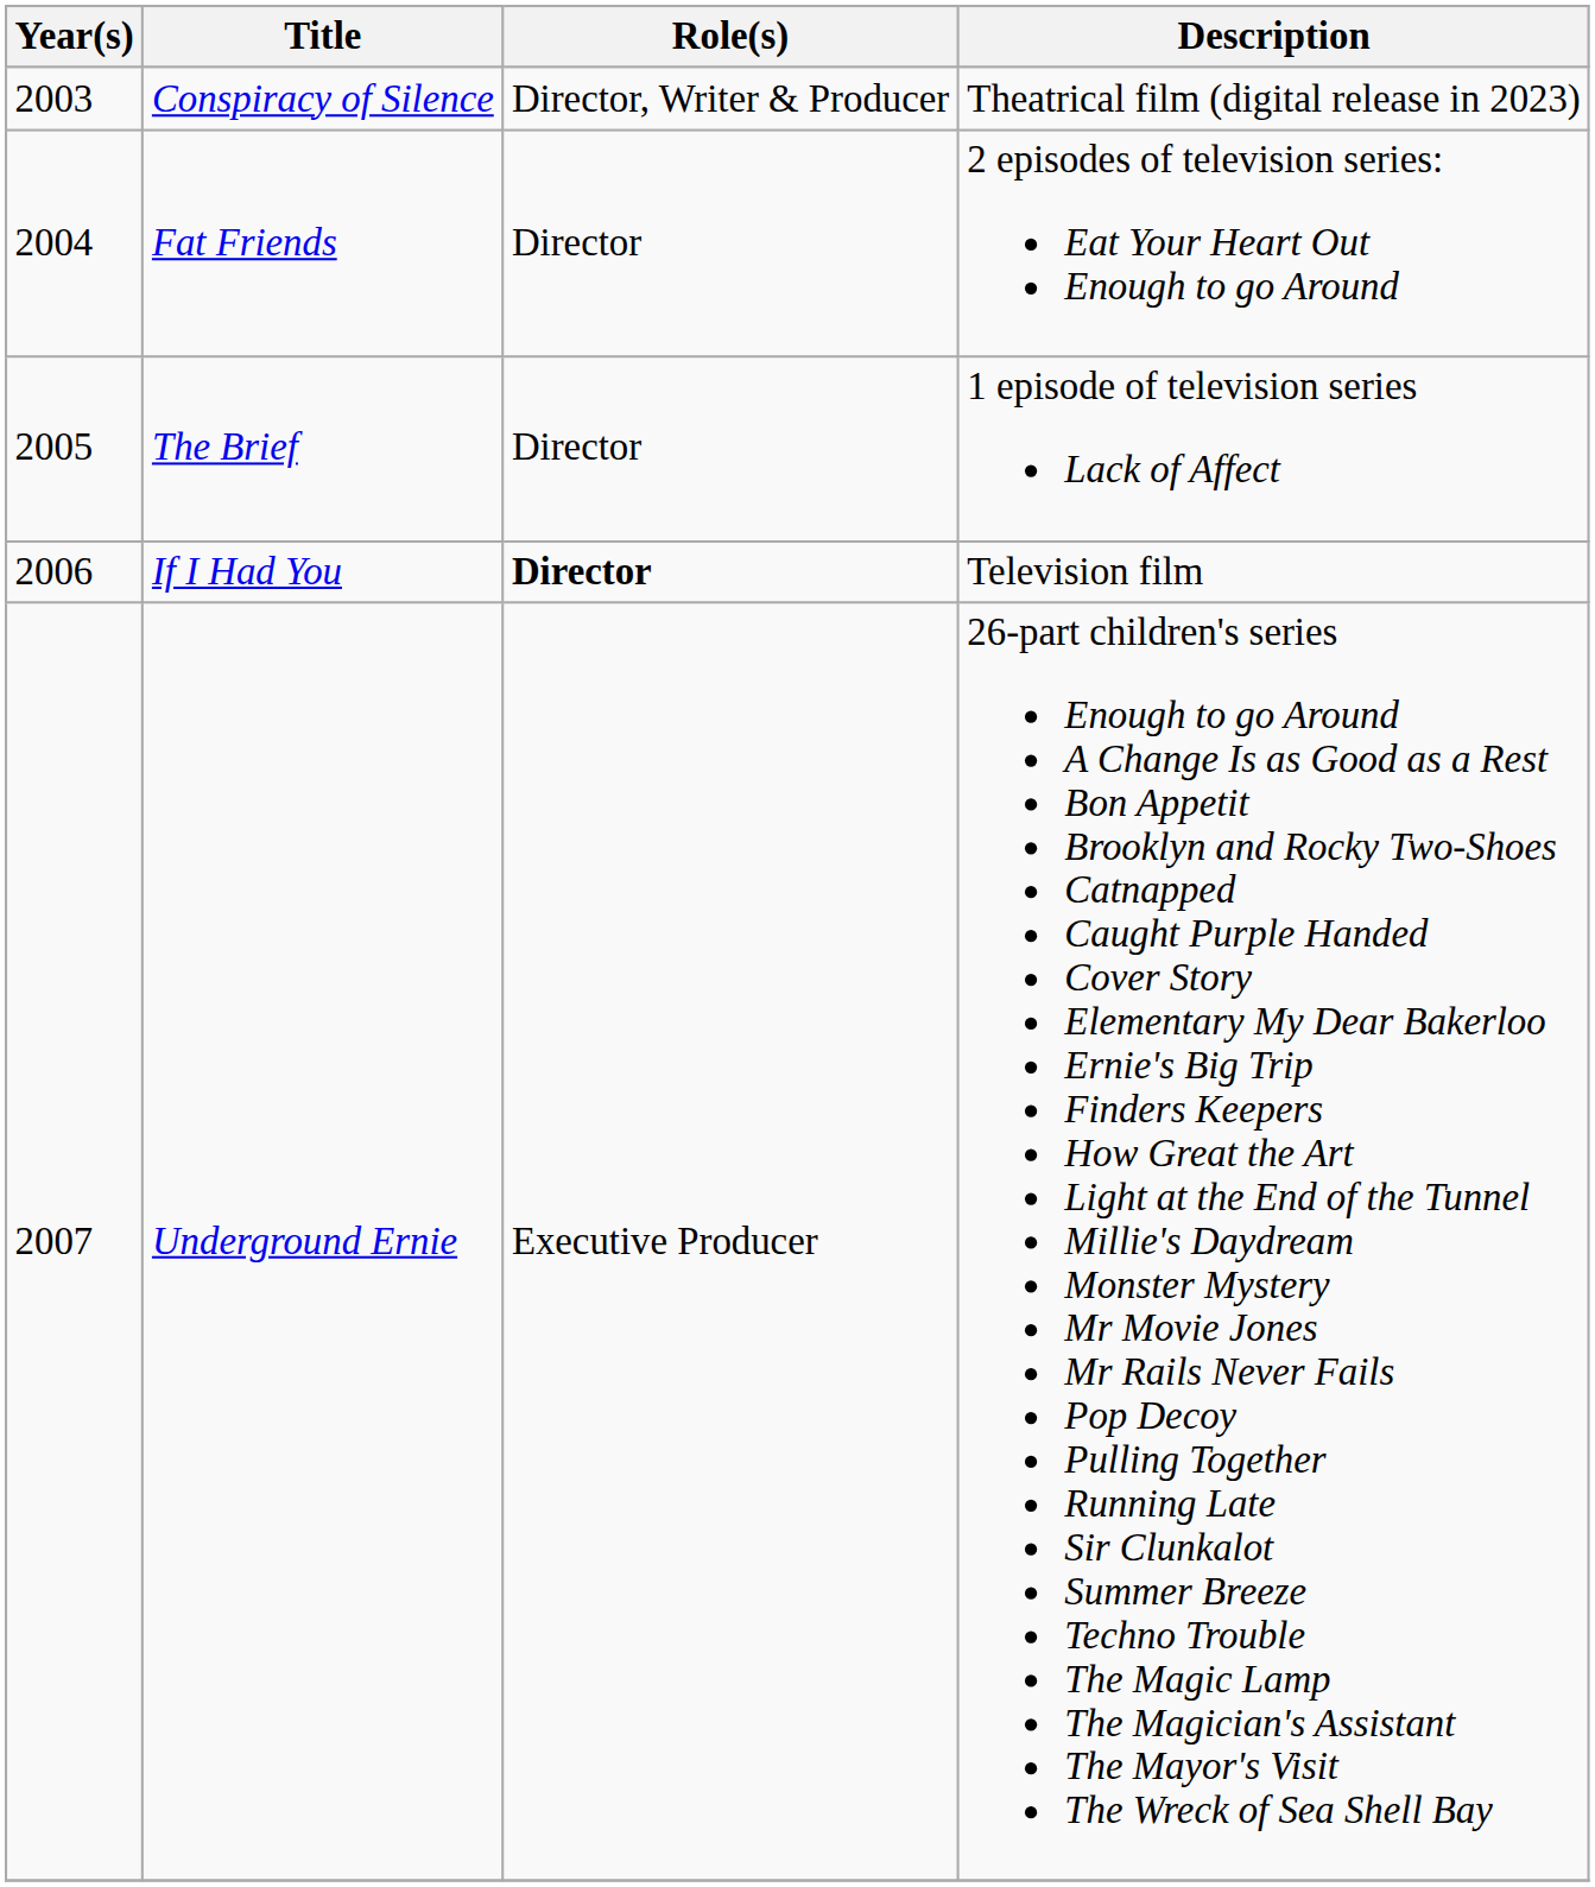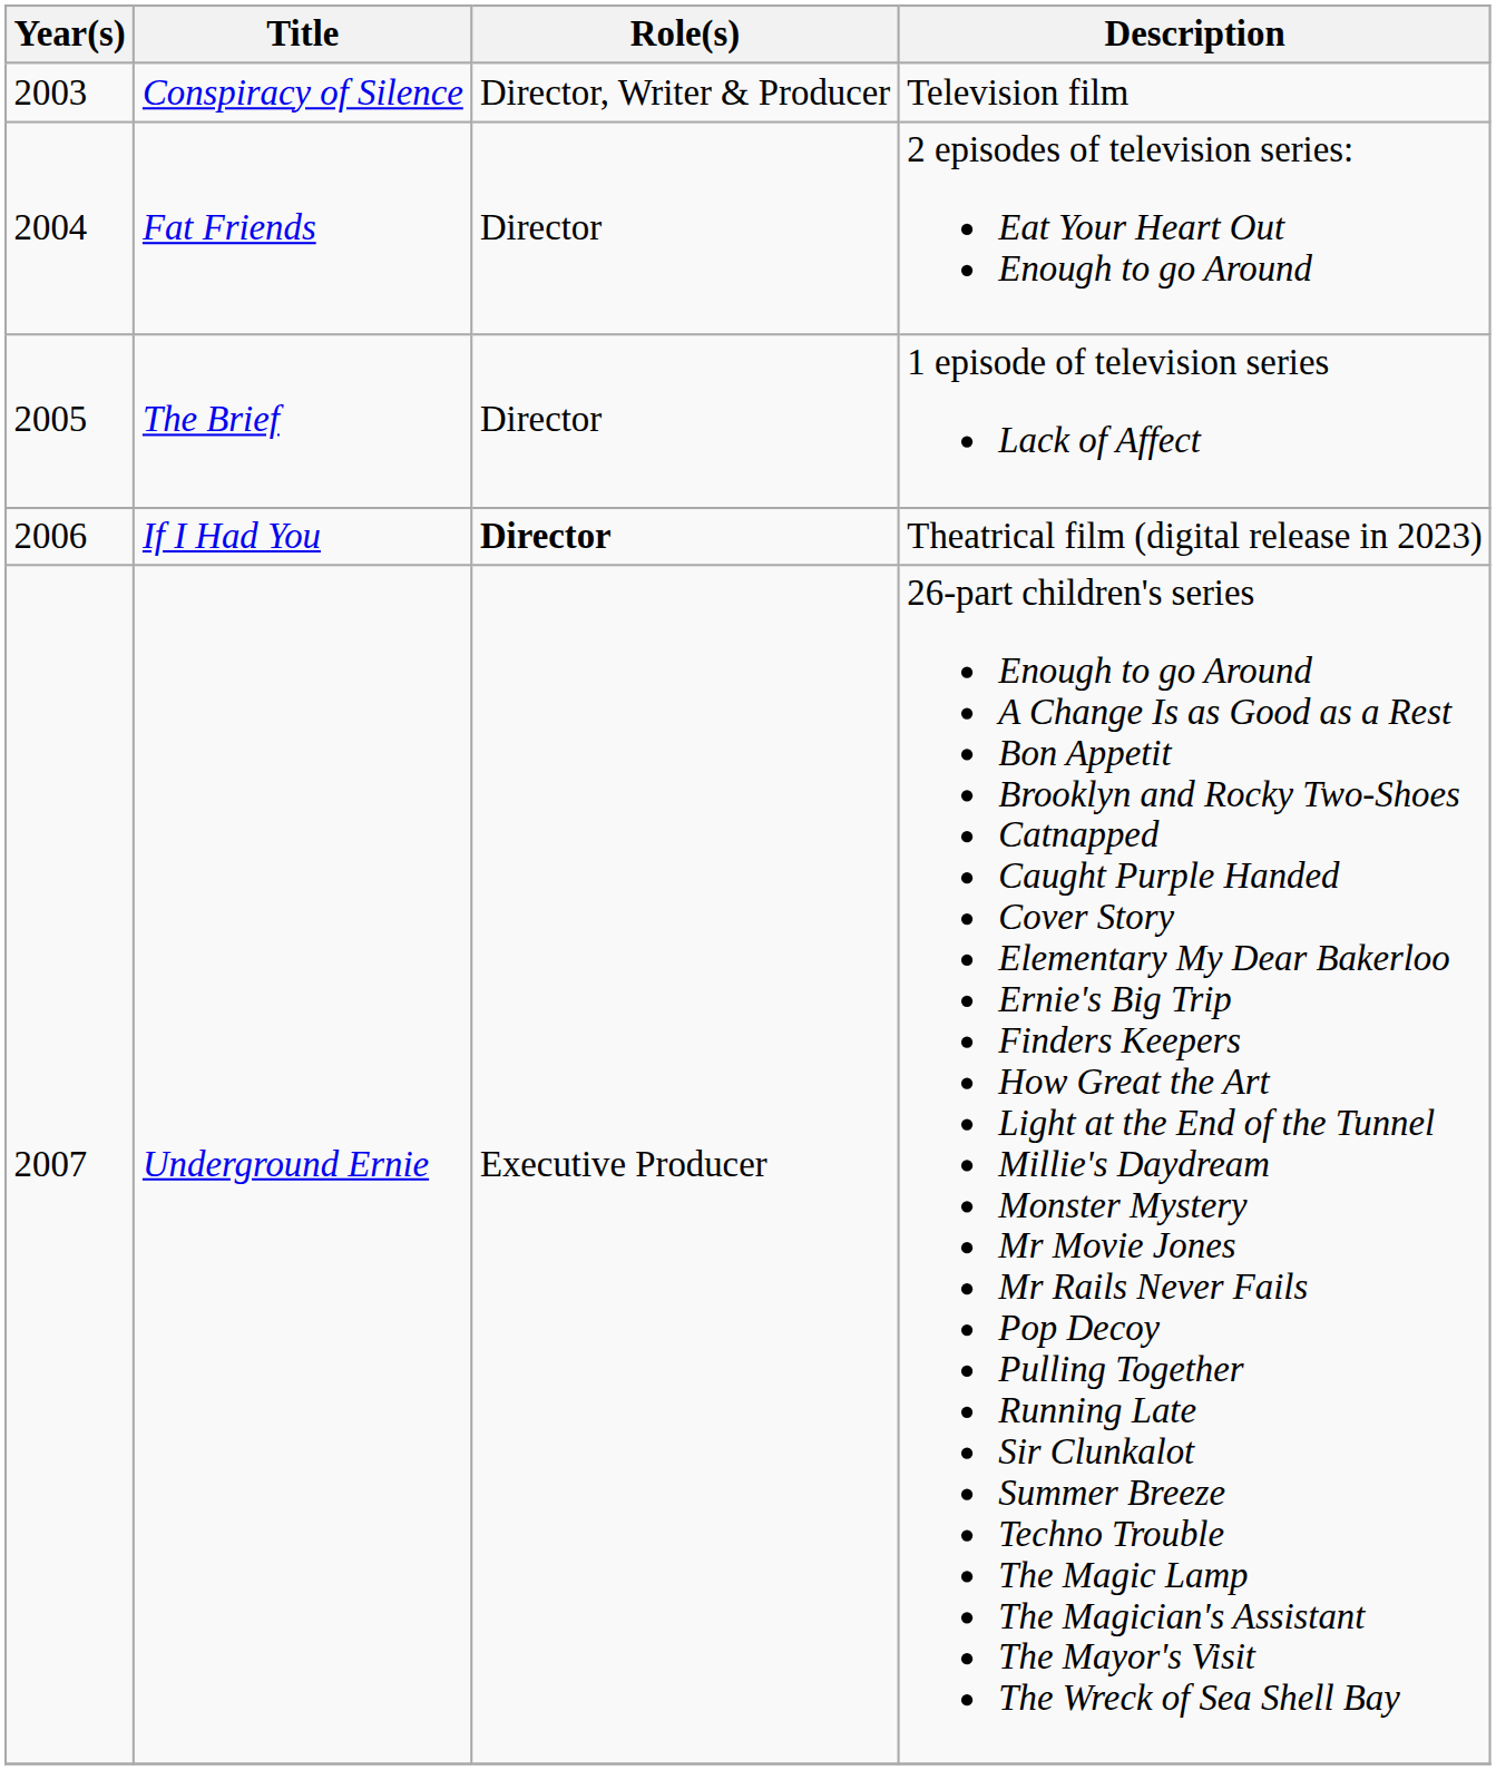 <table class="wikitable">
 <tr style="background:#b0c4de; text-align:center;">
 <th>Year(s)</th>
 <th>Title</th>
 <th>Role(s)</th>
 <th>Description</th>
 </tr>
 <tr>
 <td>2003</td>
 <td><em><a href='#'>Conspiracy of Silence</a></em></td>
 <td>Director, Writer & Producer</td>
-<td>Theatrical film (digital release in 2023)</td>
+<td>Television film</td>
 </tr>
 <tr>
 <td>2004</td>
 <td><em><a href='#'>Fat Friends</a></em></td>
 <td>Director</td>
 <td>2 episodes of television series:<br><ul><li><em>Eat Your Heart Out</em></li><li><em>Enough to go Around</em></li></ul></td>
 </tr>
 <tr>
 <td>2005</td>
 <td><em><a href='#'>The Brief</a></em></td>
 <td>Director</td>
 <td>1 episode of television series<br><ul><li><em>Lack of Affect</em></li></ul></td>
 </tr>
 <tr>
 <td>2006</td>
 <td><em><a href='#'>If I Had You</a></em></td>
 <td><strong>Director</strong></td>
-<td>Television film</td>
+<td>Theatrical film (digital release in 2023)</td>
 </tr>
 <tr>
 <td>2007</td>
 <td><em><a href='#'>Underground Ernie</a></em></td>
 <td>Executive Producer</td>
 <td>26-part children's series<br><ul><li><em>Enough to go Around</em></li><li><em>A Change Is as Good as a Rest</em></li><li><em>Bon Appetit</em></li><li><em>Brooklyn and Rocky Two-Shoes</em></li><li><em>Catnapped</em></li><li><em>Caught Purple Handed</em></li><li><em>Cover Story</em></li><li><em>Elementary My Dear Bakerloo</em></li><li><em>Ernie's Big Trip</em></li><li><em>Finders Keepers</em></li><li><em>How Great the Art</em></li><li><em>Light at the End of the Tunnel</em></li><li><em>Millie's Daydream</em></li><li><em>Monster Mystery</em></li><li><em>Mr Movie Jones</em></li><li><em>Mr Rails Never Fails</em></li><li><em>Pop Decoy</em></li><li><em>Pulling Together</em></li><li><em>Running Late</em></li><li><em>Sir Clunkalot</em></li><li><em>Summer Breeze</em></li><li><em>Techno Trouble</em></li><li><em>The Magic Lamp</em></li><li><em>The Magician's Assistant</em></li><li><em>The Mayor's Visit</em></li><li><em>The Wreck of Sea Shell Bay</em></li></ul></td>
 </tr>
 <tr>
 </tr>
 </table>
